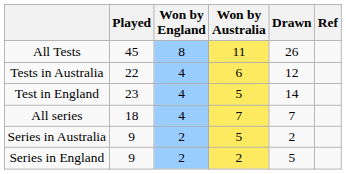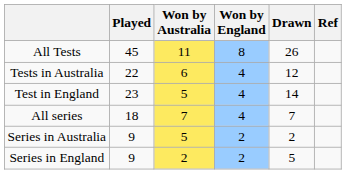 <table class="wikitable" style="text-align:center;">
 <tr>
 <th></th>
 <th>Played</th>
+<th>Won by<br>Australia</th>
 <th>Won by<br>England</th>
-<th>Won by<br>Australia</th>
 <th>Drawn</th>
 <th>Ref</th>
 </tr>
 <tr>
 <td>All Tests</td>
 <td>45</td>
+<td bgcolor=#fdea60>11</td>
 <td bgcolor=#99ccff>8</td>
-<td bgcolor=#fdea60>11</td>
 <td>26</td>
 <td></td>
 </tr>
 <tr>
 <td>Tests in Australia</td>
 <td>22</td>
+<td bgcolor=#fdea60>6</td>
 <td bgcolor=#99ccff>4</td>
-<td bgcolor=#fdea60>6</td>
 <td>12</td>
 <td></td>
 </tr>
 <tr>
 <td>Test in England</td>
 <td>23</td>
+<td bgcolor=#fdea60>5</td>
 <td bgcolor=#99ccff>4</td>
-<td bgcolor=#fdea60>5</td>
 <td>14</td>
 <td></td>
 </tr>
 <tr>
 <td>All series</td>
 <td>18</td>
+<td bgcolor=#fdea60>7</td>
 <td bgcolor="#99ccff">4</td>
-<td bgcolor=#fdea60>7</td>
 <td>7</td>
 <td></td>
 </tr>
 <tr>
 <td>Series in Australia</td>
 <td>9</td>
+<td bgcolor=#fdea60>5</td>
 <td bgcolor=#99ccff>2</td>
-<td bgcolor=#fdea60>5</td>
 <td>2</td>
 <td></td>
 </tr>
 <tr>
 <td>Series in England</td>
 <td>9</td>
+<td bgcolor=#fdea60>2</td>
 <td bgcolor="#99ccff">2</td>
-<td bgcolor=#fdea60>2</td>
 <td>5</td>
 <td></td>
 </tr>
 </table>
